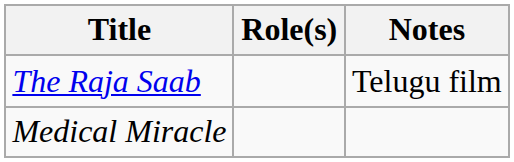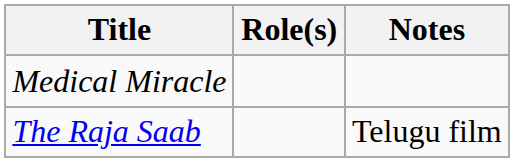 <table class="wikitable sortable">
 <tr style="background:#B0C4DE;">
 <th scope="col">Title</th>
 <th scope="col">Role(s)</th>
 <th scope="col" class=unsortable>Notes</th>
 </tr>
 <tr>
+<td><em>Medical Miracle</em></td>
+<td></td>
+<td></td>
+</tr>
+<tr>
 <td><em><a href='#'>The Raja Saab</a></em></td>
 <td></td>
 <td>Telugu film</td>
 </tr>
 <tr>
-<td><em>Medical Miracle</em></td>
-<td></td>
-<td></td>
-</tr>
-<tr>
 </tr>
 </table>
